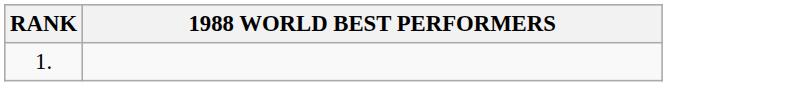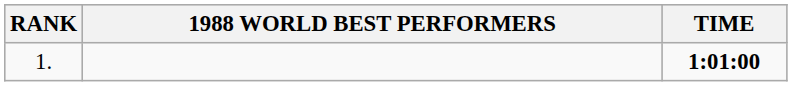 <table class="wikitable" style="border-collapse: collapse; font-size: 90%;">
 <tr>
 <th>RANK</th>
 <th align="center" style="width: 25em">1988 WORLD BEST PERFORMERS</th>
+<th align="center" style="width: 5em">TIME</th>
 </tr>
 <tr>
 <td align="center">1.</td>
 <td></td>
+<td align="center"><strong>1:01:00</strong></td>
 </tr>
 </table>
